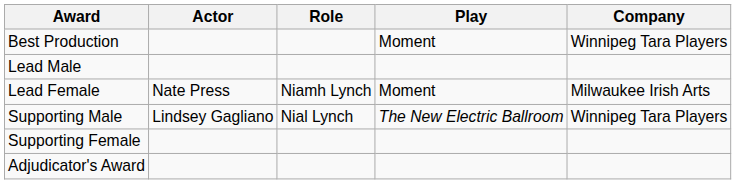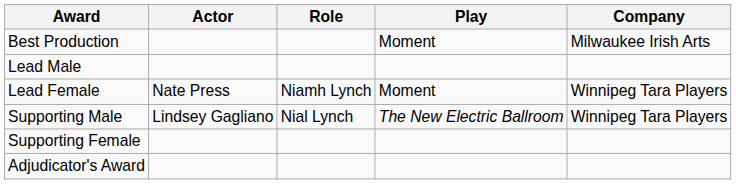 <table class="wikitable">
 <tr>
 <th>Award</th>
 <th>Actor</th>
 <th>Role</th>
 <th>Play</th>
 <th>Company</th>
 </tr>
 <tr>
 <td>Best Production</td>
 <td></td>
 <td></td>
 <td>Moment</td>
-<td>Winnipeg Tara Players</td>
+<td>Milwaukee Irish Arts</td>
 </tr>
 <tr>
 <td>Lead Male</td>
 <td></td>
 <td></td>
 <td></td>
 <td></td>
 </tr>
 <tr>
 <td>Lead Female</td>
 <td>Nate Press</td>
 <td>Niamh Lynch</td>
 <td>Moment</td>
-<td>Milwaukee Irish Arts</td>
+<td>Winnipeg Tara Players</td>
 </tr>
 <tr>
 <td>Supporting Male</td>
 <td>Lindsey Gagliano</td>
 <td>Nial Lynch</td>
 <td><em>The New Electric Ballroom</em></td>
 <td>Winnipeg Tara Players</td>
 </tr>
 <tr>
 <td>Supporting Female</td>
 <td></td>
 <td></td>
 <td></td>
 <td></td>
 </tr>
 <tr>
 <td>Adjudicator's Award</td>
 <td></td>
 <td></td>
 <td></td>
 <td></td>
 </tr>
 </table>
